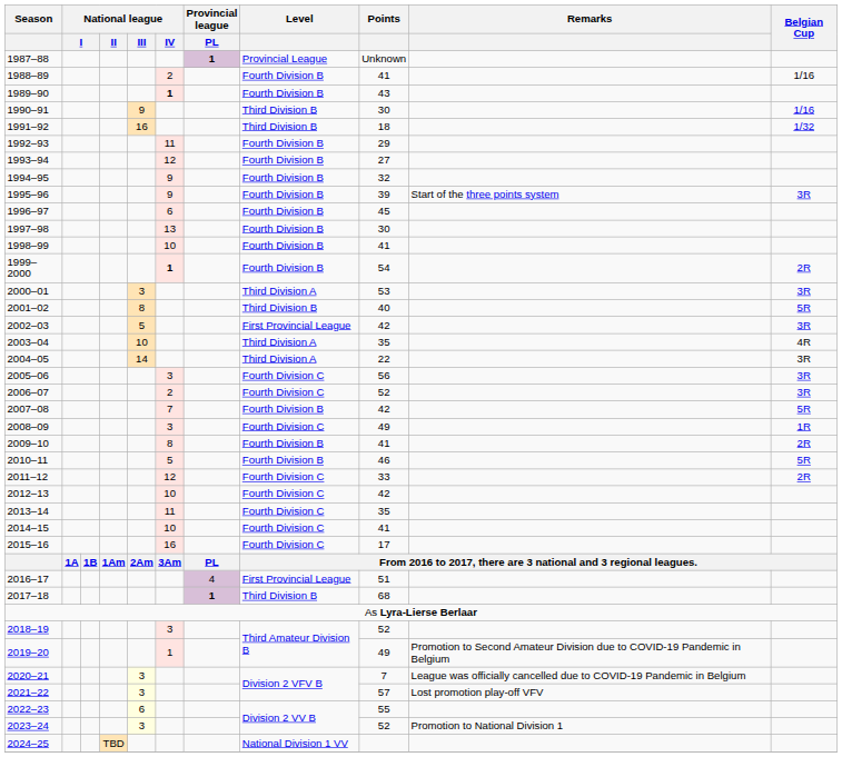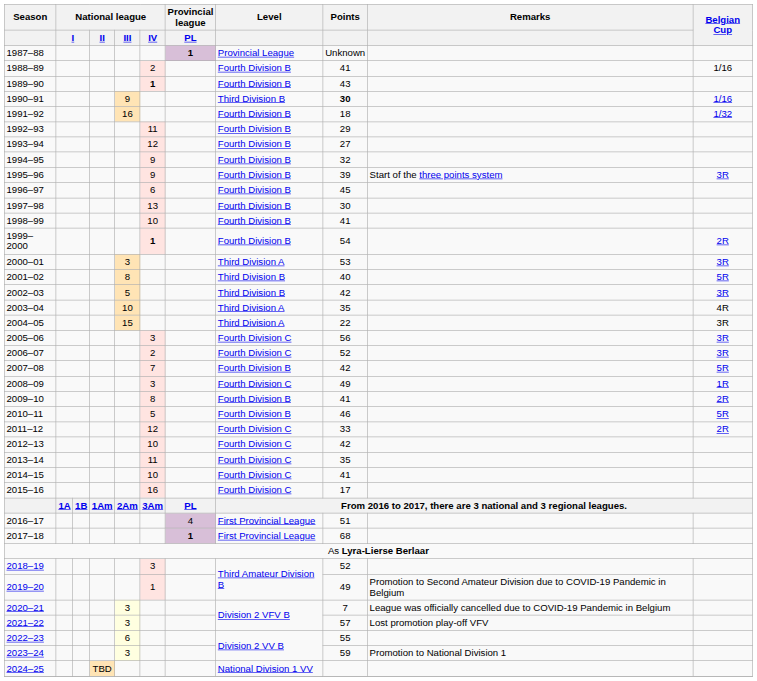 <table class="wikitable">
 <tr>
 <th><strong>Season</strong></th>
 <th colspan=5><strong>National league</strong></th>
 <th><strong>Provincial league</strong></th>
 <th><strong>Level</strong></th>
 <th><strong>Points</strong></th>
 <th><strong>Remarks</strong></th>
 <th rowspan=2 colspan=2><a href='#'>Belgian Cup</a></th>
 </tr>
 <tr>
 <th> </th>
 <th width=20 align=center colspan=2><a href='#'>I</a></th>
 <th width=20 align=center><a href='#'>II</a></th>
 <th width=20 align=center><a href='#'>III</a></th>
 <th width=20 align=center><a href='#'>IV</a></th>
 <th width=20 align=center><a href='#'>PL</a></th>
 <th></th>
 <th></th>
 <th></th>
 </tr>
 <tr>
 <td>1987–88</td>
 <td colspan=2> </td>
 <td> </td>
 <td> </td>
 <td> </td>
 <td align="center" bgcolor="#d8bfd8"><strong>1</strong></td>
 <td><a href='#'>Provincial League</a></td>
 <td align=center>Unknown</td>
 <td></td>
 <td></td>
 </tr>
 <tr>
 <td>1988–89</td>
 <td colspan=2> </td>
 <td> </td>
 <td> </td>
 <td align="center" bgcolor="#ffe4e1">2</td>
 <td> </td>
 <td><a href='#'>Fourth Division B</a></td>
 <td align=center>41</td>
 <td></td>
 <td align=center>1/16</td>
 </tr>
 <tr>
 <td>1989–90</td>
 <td colspan=2> </td>
 <td> </td>
 <td> </td>
 <td align="center" bgcolor="#ffe4e1"><strong>1</strong></td>
 <td> </td>
 <td><a href='#'>Fourth Division B</a></td>
 <td align=center>43</td>
 <td></td>
 <td></td>
 </tr>
 <tr>
 <td>1990–91</td>
 <td colspan=2> </td>
 <td> </td>
 <td align="center" bgcolor="#ffe4b5">9</td>
 <td> </td>
 <td> </td>
 <td><a href='#'>Third Division B</a></td>
-<td align=center>30</td>
+<td align=center><strong>30</strong></td>
 <td></td>
 <td align=center><a href='#'>1/16</a></td>
 </tr>
 <tr>
 <td>1991–92</td>
 <td colspan=2> </td>
 <td> </td>
 <td align="center" bgcolor="#ffe4b5">16</td>
 <td> </td>
 <td> </td>
-<td><a href='#'>Third Division B</a></td>
+<td><a href='#'>Fourth Division B</a></td>
 <td align=center>18</td>
 <td></td>
 <td align=center><a href='#'>1/32</a></td>
 </tr>
 <tr>
 <td>1992–93</td>
 <td colspan=2> </td>
 <td> </td>
 <td> </td>
 <td align="center" bgcolor="#ffe4e1">11</td>
 <td> </td>
 <td><a href='#'>Fourth Division B</a></td>
 <td align=center>29</td>
 <td></td>
 <td></td>
 </tr>
 <tr>
 <td>1993–94</td>
 <td colspan=2> </td>
 <td> </td>
 <td> </td>
 <td align="center" bgcolor="#ffe4e1">12</td>
 <td> </td>
 <td><a href='#'>Fourth Division B</a></td>
 <td align=center>27</td>
 <td></td>
 <td></td>
 </tr>
 <tr>
 <td>1994–95</td>
 <td colspan=2> </td>
 <td> </td>
 <td> </td>
 <td align="center" bgcolor="#ffe4e1">9</td>
 <td> </td>
 <td><a href='#'>Fourth Division B</a></td>
 <td align=center>32</td>
 <td></td>
 <td></td>
 </tr>
 <tr>
 <td>1995–96</td>
 <td colspan=2> </td>
 <td> </td>
 <td> </td>
 <td align="center" bgcolor="#ffe4e1">9</td>
 <td> </td>
 <td><a href='#'>Fourth Division B</a></td>
 <td align=center>39</td>
 <td>Start of the <a href='#'>three points system</a></td>
 <td align=center><a href='#'>3R</a></td>
 </tr>
 <tr>
 <td>1996–97</td>
 <td colspan=2> </td>
 <td> </td>
 <td> </td>
 <td align="center" bgcolor="#ffe4e1">6</td>
 <td> </td>
 <td><a href='#'>Fourth Division B</a></td>
 <td align=center>45</td>
 <td></td>
 <td></td>
 </tr>
 <tr>
 <td>1997–98</td>
 <td colspan=2> </td>
 <td> </td>
 <td> </td>
 <td align="center" bgcolor="#ffe4e1">13</td>
 <td> </td>
 <td><a href='#'>Fourth Division B</a></td>
 <td align=center>30</td>
 <td></td>
 <td></td>
 </tr>
 <tr>
 <td>1998–99</td>
 <td colspan=2> </td>
 <td> </td>
 <td> </td>
 <td align="center" bgcolor="#ffe4e1">10</td>
 <td> </td>
 <td><a href='#'>Fourth Division B</a></td>
 <td align=center>41</td>
 <td></td>
 <td></td>
 </tr>
 <tr>
 <td>1999–2000</td>
 <td colspan=2> </td>
 <td> </td>
 <td> </td>
 <td align="center" bgcolor="#ffe4e1"><strong>1</strong></td>
 <td> </td>
 <td><a href='#'>Fourth Division B</a></td>
 <td align=center>54</td>
 <td></td>
 <td align=center><a href='#'>2R</a></td>
 </tr>
 <tr>
 <td>2000–01</td>
 <td colspan=2> </td>
 <td> </td>
 <td align="center" bgcolor="#ffe4b5">3</td>
 <td> </td>
 <td> </td>
 <td><a href='#'>Third Division A</a></td>
 <td align=center>53</td>
 <td></td>
 <td align=center><a href='#'>3R</a></td>
 </tr>
 <tr>
 <td>2001–02</td>
 <td colspan=2> </td>
 <td> </td>
 <td align="center" bgcolor="#ffe4b5">8</td>
 <td> </td>
 <td> </td>
 <td><a href='#'>Third Division B</a></td>
 <td align=center>40</td>
 <td></td>
 <td align=center><a href='#'>5R</a></td>
 </tr>
 <tr>
 <td>2002–03</td>
 <td colspan=2> </td>
 <td> </td>
 <td align="center" bgcolor="#ffe4b5">5</td>
 <td> </td>
 <td> </td>
-<td><a href='#'>First Provincial League</a></td>
+<td><a href='#'>Third Division B</a></td>
 <td align=center>42</td>
 <td></td>
 <td align=center><a href='#'>3R</a></td>
 </tr>
 <tr>
 <td>2003–04</td>
 <td colspan=2> </td>
 <td> </td>
 <td align="center" bgcolor="#ffe4b5">10</td>
 <td> </td>
 <td> </td>
 <td><a href='#'>Third Division A</a></td>
 <td align=center>35</td>
 <td></td>
 <td align=center>4R</td>
 </tr>
 <tr>
 <td>2004–05</td>
 <td colspan=2> </td>
 <td> </td>
-<td align="center" bgcolor="#ffe4b5">14</td>
+<td align="center" bgcolor="#ffe4b5">15</td>
 <td> </td>
 <td> </td>
 <td><a href='#'>Third Division A</a></td>
 <td align=center>22</td>
 <td></td>
 <td align=center>3R</td>
 </tr>
 <tr>
 <td>2005–06</td>
 <td colspan=2> </td>
 <td> </td>
 <td> </td>
 <td align="center" bgcolor="#ffe4e1">3</td>
 <td> </td>
 <td><a href='#'>Fourth Division C</a></td>
 <td align=center>56</td>
 <td></td>
 <td align=center><a href='#'>3R</a></td>
 </tr>
 <tr>
 <td>2006–07</td>
 <td colspan=2> </td>
 <td> </td>
 <td> </td>
 <td align="center" bgcolor="#ffe4e1">2</td>
 <td> </td>
 <td><a href='#'>Fourth Division C</a></td>
 <td align=center>52</td>
 <td></td>
 <td align=center><a href='#'>3R</a></td>
 </tr>
 <tr>
 <td>2007–08</td>
 <td colspan=2> </td>
 <td> </td>
 <td> </td>
 <td align="center" bgcolor="#ffe4e1">7</td>
 <td> </td>
 <td><a href='#'>Fourth Division B</a></td>
 <td align=center>42</td>
 <td></td>
 <td align=center><a href='#'>5R</a></td>
 </tr>
 <tr>
 <td>2008–09</td>
 <td colspan=2> </td>
 <td> </td>
 <td> </td>
 <td align="center" bgcolor="#ffe4e1">3</td>
 <td> </td>
 <td><a href='#'>Fourth Division C</a></td>
 <td align=center>49</td>
 <td></td>
 <td align=center><a href='#'>1R</a></td>
 </tr>
 <tr>
 <td>2009–10</td>
 <td colspan=2> </td>
 <td> </td>
 <td> </td>
 <td align="center" bgcolor="#ffe4e1">8</td>
 <td> </td>
 <td><a href='#'>Fourth Division B</a></td>
 <td align=center>41</td>
 <td></td>
 <td align=center><a href='#'>2R</a></td>
 </tr>
 <tr>
 <td>2010–11</td>
 <td colspan=2> </td>
 <td> </td>
 <td> </td>
 <td align="center" bgcolor="#ffe4e1">5</td>
 <td> </td>
 <td><a href='#'>Fourth Division B</a></td>
 <td align=center>46</td>
 <td></td>
 <td align=center><a href='#'>5R</a></td>
 </tr>
 <tr>
 <td>2011–12</td>
 <td colspan=2> </td>
 <td> </td>
 <td> </td>
 <td align="center" bgcolor="#ffe4e1">12</td>
 <td> </td>
 <td><a href='#'>Fourth Division C</a></td>
 <td align=center>33</td>
 <td></td>
 <td align=center><a href='#'>2R</a></td>
 </tr>
 <tr>
 <td>2012–13</td>
 <td colspan=2> </td>
 <td> </td>
 <td> </td>
 <td align="center" bgcolor="#ffe4e1">10</td>
 <td> </td>
 <td><a href='#'>Fourth Division C</a></td>
 <td align=center>42</td>
 <td></td>
 <td></td>
 </tr>
 <tr>
 <td>2013–14</td>
 <td colspan=2> </td>
 <td> </td>
 <td> </td>
 <td align="center" bgcolor="#ffe4e1">11</td>
 <td> </td>
 <td><a href='#'>Fourth Division C</a></td>
 <td align=center>35</td>
 <td></td>
 <td></td>
 </tr>
 <tr>
 <td>2014–15</td>
 <td colspan=2> </td>
 <td> </td>
 <td> </td>
 <td align="center" bgcolor="#ffe4e1">10</td>
 <td> </td>
 <td><a href='#'>Fourth Division C</a></td>
 <td align=center>41</td>
 <td></td>
 <td></td>
 </tr>
 <tr>
 <td>2015–16</td>
 <td colspan=2> </td>
 <td> </td>
 <td> </td>
 <td align="center" bgcolor="#ffe4e1">16</td>
 <td> </td>
 <td><a href='#'>Fourth Division C</a></td>
 <td align=center>17</td>
 <td></td>
 <td></td>
 </tr>
 <tr>
 <th> </th>
 <th width=20 align=center><a href='#'>1A</a></th>
 <th width=20 align=center><a href='#'>1B</a></th>
 <th width=20 align=center><a href='#'>1Am</a></th>
 <th width=20 align=center><a href='#'>2Am</a></th>
 <th width=20 align=center><a href='#'>3Am</a></th>
 <th width=20 align=center><a href='#'>PL</a></th>
 <th colspan=4>From 2016 to 2017, there are 3 national and 3 regional leagues.</th>
 </tr>
 <tr>
 <td>2016–17</td>
 <td> </td>
 <td> </td>
 <td> </td>
 <td> </td>
 <td> </td>
 <td align="center" bgcolor="#d8bfd8">4</td>
 <td><a href='#'>First Provincial League</a></td>
 <td align=center>51</td>
 <td></td>
 <td></td>
 </tr>
 <tr>
 <td>2017–18</td>
 <td> </td>
 <td> </td>
 <td> </td>
 <td> </td>
 <td> </td>
 <td align="center" bgcolor="#d8bfd8"><strong>1</strong></td>
-<td><a href='#'>Third Division B</a></td>
+<td><a href='#'>First Provincial League</a></td>
 <td align=center>68</td>
 <td></td>
 <td></td>
 </tr>
 <tr>
 <td colspan=11 align=center>As <strong>Lyra-Lierse Berlaar</strong></td>
 </tr>
 <tr>
 <td><a href='#'>2018–19</a></td>
 <td> </td>
 <td> </td>
 <td> </td>
 <td> </td>
 <td align="center" bgcolor="#ffe4e1">3</td>
 <td> </td>
 <td rowspan=2><a href='#'>Third Amateur Division B</a></td>
 <td align=center>52</td>
 <td></td>
 <td></td>
 </tr>
 <tr>
 <td><a href='#'>2019–20</a></td>
 <td> </td>
 <td> </td>
 <td> </td>
 <td> </td>
 <td align="center" bgcolor="#ffe4e1">1</td>
 <td> </td>
 <td align=center>49</td>
 <td>Promotion to Second Amateur Division due to COVID-19 Pandemic in Belgium</td>
 <td></td>
 </tr>
 <tr>
 <td><a href='#'>2020–21</a></td>
 <td> </td>
 <td> </td>
 <td> </td>
 <td align="center" bgcolor="#ffffe0">3</td>
 <td> </td>
 <td> </td>
 <td rowspan=2><a href='#'>Division 2 VFV B</a></td>
 <td align=center>7</td>
 <td>League was officially cancelled due to COVID-19 Pandemic in Belgium</td>
 <td></td>
 </tr>
 <tr>
 <td><a href='#'>2021–22</a></td>
 <td> </td>
 <td> </td>
 <td> </td>
 <td align="center" bgcolor="#ffffe0">3</td>
 <td> </td>
 <td> </td>
 <td align=center>57</td>
 <td>Lost promotion play-off VFV</td>
 <td></td>
 </tr>
 <tr>
 <td><a href='#'>2022–23</a></td>
 <td> </td>
 <td> </td>
 <td> </td>
 <td align="center" bgcolor="#ffffe0">6</td>
 <td> </td>
 <td> </td>
 <td rowspan=2><a href='#'>Division 2 VV B</a></td>
 <td align=center>55</td>
 <td></td>
 <td></td>
 </tr>
 <tr>
 <td><a href='#'>2023–24</a></td>
 <td> </td>
 <td> </td>
 <td> </td>
 <td align="center" bgcolor="#ffffe0">3</td>
 <td> </td>
 <td> </td>
-<td align=center>52</td>
+<td align=center>59</td>
 <td>Promotion to National Division 1</td>
 <td></td>
 </tr>
 <tr>
 <td><a href='#'>2024–25</a></td>
 <td> </td>
 <td> </td>
 <td align="center" bgcolor="#ffe4b5">TBD</td>
 <td> </td>
 <td> </td>
 <td> </td>
 <td><a href='#'>National Division 1 VV</a></td>
 <td align=center></td>
 <td></td>
 <td></td>
 </tr>
 <tr>
 </tr>
 </table>
